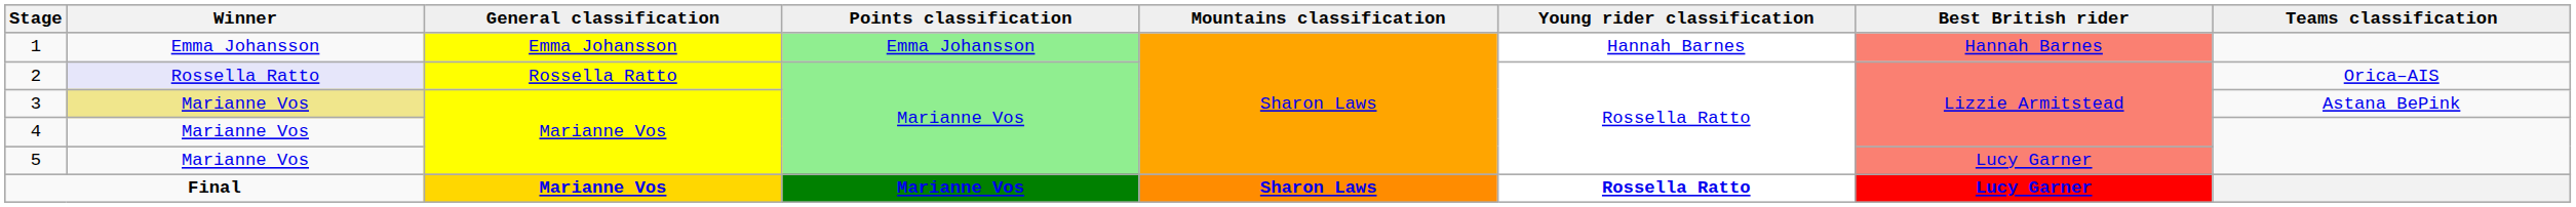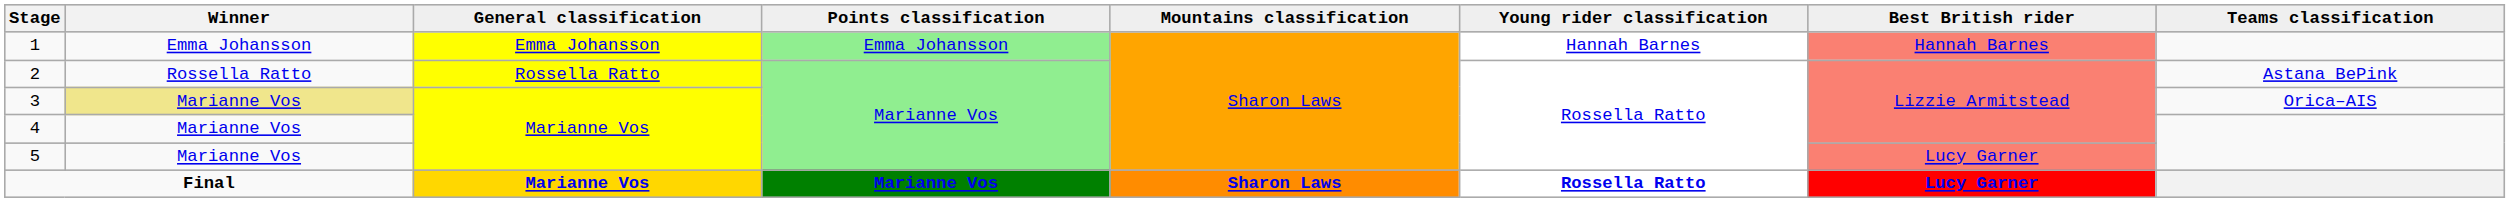 <table class="wikitable" style="text-align: center; font-size:smaller;">
 <tr>
 <th width="1%">Stage</th>
 <th width="14%">Winner</th>
 <th style="background:#EFEFEF;" width="14%">General classification<br></th>
 <th style="background:#EFEFEF;" width="14%">Points classification<br></th>
 <th style="background:#EFEFEF;" width="14%">Mountains classification<br></th>
 <th style="background:#EFEFEF;" width="14%">Young rider classification<br></th>
 <th style="background:#EFEFEF;" width="14%">Best British rider<br> </th>
 <th style="background:#EFEFEF;" width="14%">Teams classification</th>
 </tr>
 <tr>
 <td>1</td>
 <td><a href='#'>Emma Johansson</a></td>
 <td style="background-color:yellow"><a href='#'>Emma Johansson</a></td>
 <td style="background:lightgreen"><a href='#'>Emma Johansson</a></td>
 <td style="background:orange" rowspan=5><a href='#'>Sharon Laws</a></td>
 <td style="background:white"><a href='#'>Hannah Barnes</a></td>
 <td style="background:salmon"><a href='#'>Hannah Barnes</a></td>
 <td style="background:offwhite"></td>
 </tr>
 <tr>
 <td>2</td>
-<td style="background: lavender;"><a href='#'>Rossella Ratto</a></td>
+<td><a href='#'>Rossella Ratto</a></td>
 <td style="background-color:yellow"><a href='#'>Rossella Ratto</a></td>
 <td style="background:lightgreen" rowspan=4><a href='#'>Marianne Vos</a></td>
 <td style="background:white" rowspan=4><a href='#'>Rossella Ratto</a></td>
 <td style="background:salmon" rowspan=3><a href='#'>Lizzie Armitstead</a></td>
-<td style="background:offwhite"><a href='#'>Orica–AIS</a></td>
+<td style="background:offwhite"><a href='#'>Astana BePink</a></td>
 </tr>
 <tr>
 <td>3</td>
 <td style="background: khaki;"><a href='#'>Marianne Vos</a></td>
 <td style="background-color:yellow" rowspan=3><a href='#'>Marianne Vos</a></td>
-<td style="background:offwhite"><a href='#'>Astana BePink</a></td>
+<td style="background:offwhite"><a href='#'>Orica–AIS</a></td>
 </tr>
 <tr>
 <td>4</td>
 <td><a href='#'>Marianne Vos</a></td>
 <td style="background:offwhite" rowspan=2></td>
 </tr>
 <tr>
 <td>5</td>
 <td><a href='#'>Marianne Vos</a></td>
 <td style="background:salmon"><a href='#'>Lucy Garner</a></td>
 </tr>
 <tr>
 <td colspan="2"><strong>Final</strong></td>
 <th style="background:gold"><a href='#'>Marianne Vos</a></th>
 <th style="background:green"><a href='#'>Marianne Vos</a></th>
 <th style="background:darkorange"><a href='#'>Sharon Laws</a></th>
 <th style="background:white"><a href='#'>Rossella Ratto</a></th>
 <th style="background:red"><a href='#'>Lucy Garner</a></th>
 <th style="background:offwhite"></th>
 </tr>
 </table>
